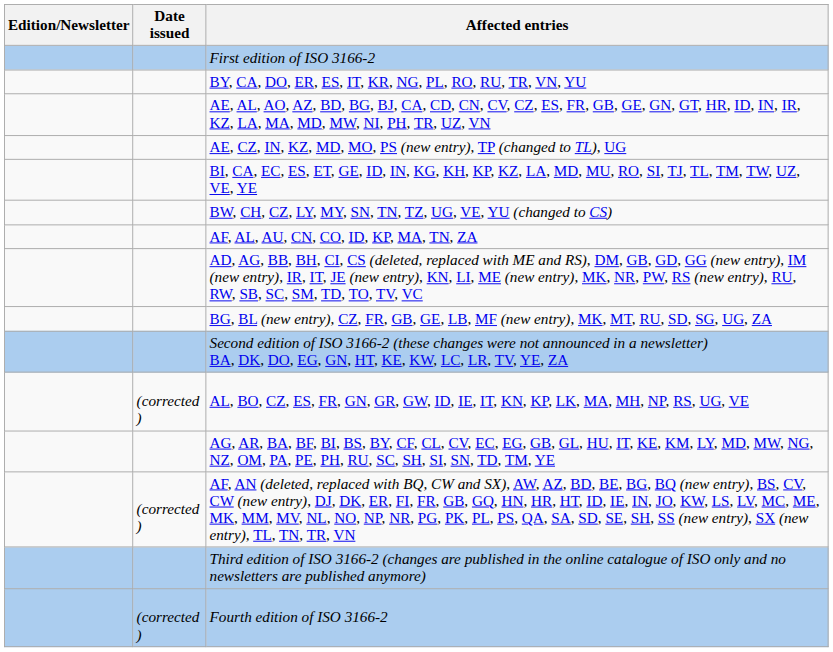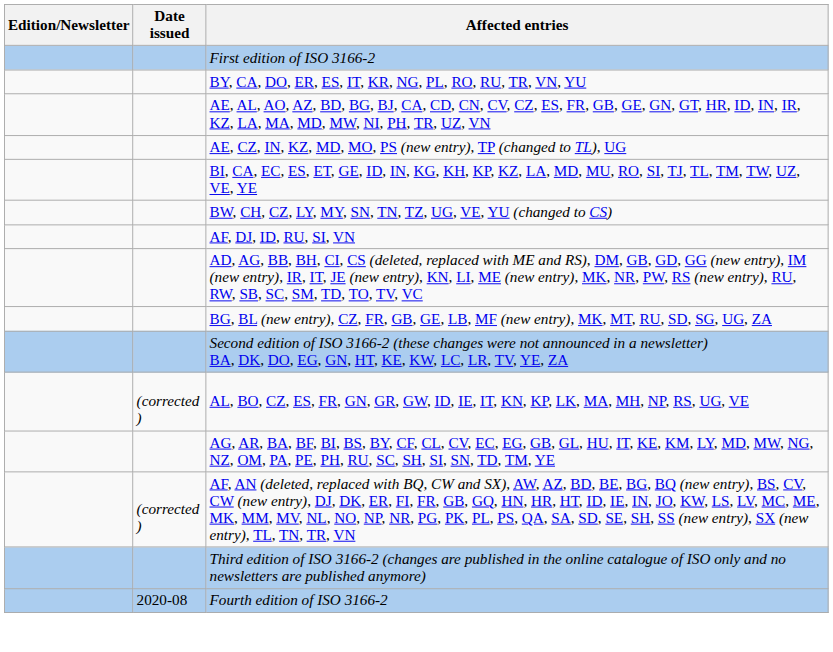 <table class="wikitable">
 <tr>
 <th>Edition/Newsletter</th>
 <th>Date issued</th>
 <th>Affected entries</th>
 </tr>
 <tr style="background:#abcdef">
 <td id="I"></td>
 <td></td>
 <td><em>First edition of ISO 3166-2</em></td>
 </tr>
 <tr>
 <td id="I-1"></td>
 <td></td>
 <td><a href='#'>BY</a>, <a href='#'>CA</a>, <a href='#'>DO</a>, <a href='#'>ER</a>, <a href='#'>ES</a>, <a href='#'>IT</a>, <a href='#'>KR</a>, <a href='#'>NG</a>, <a href='#'>PL</a>, <a href='#'>RO</a>, <a href='#'>RU</a>, <a href='#'>TR</a>, <a href='#'>VN</a>, <a href='#'>YU</a></td>
 </tr>
 <tr>
 <td id="I-2"></td>
 <td></td>
 <td><a href='#'>AE</a>, <a href='#'>AL</a>, <a href='#'>AO</a>, <a href='#'>AZ</a>, <a href='#'>BD</a>, <a href='#'>BG</a>, <a href='#'>BJ</a>, <a href='#'>CA</a>, <a href='#'>CD</a>, <a href='#'>CN</a>, <a href='#'>CV</a>, <a href='#'>CZ</a>, <a href='#'>ES</a>, <a href='#'>FR</a>, <a href='#'>GB</a>, <a href='#'>GE</a>, <a href='#'>GN</a>, <a href='#'>GT</a>, <a href='#'>HR</a>, <a href='#'>ID</a>, <a href='#'>IN</a>, <a href='#'>IR</a>, <a href='#'>KZ</a>, <a href='#'>LA</a>, <a href='#'>MA</a>, <a href='#'>MD</a>, <a href='#'>MW</a>, <a href='#'>NI</a>, <a href='#'>PH</a>, <a href='#'>TR</a>, <a href='#'>UZ</a>, <a href='#'>VN</a></td>
 </tr>
 <tr>
 <td id="I-3"></td>
 <td></td>
 <td><a href='#'>AE</a>, <a href='#'>CZ</a>, <a href='#'>IN</a>, <a href='#'>KZ</a>, <a href='#'>MD</a>, <a href='#'>MO</a>, <a href='#'>PS</a> <em>(new entry)</em>, <a href='#'>TP</a> <em>(changed to <a href='#'>TL</a>)</em>, <a href='#'>UG</a></td>
 </tr>
 <tr>
 <td id="I-4"></td>
 <td></td>
 <td><a href='#'>BI</a>, <a href='#'>CA</a>, <a href='#'>EC</a>, <a href='#'>ES</a>, <a href='#'>ET</a>, <a href='#'>GE</a>, <a href='#'>ID</a>, <a href='#'>IN</a>, <a href='#'>KG</a>, <a href='#'>KH</a>, <a href='#'>KP</a>, <a href='#'>KZ</a>, <a href='#'>LA</a>, <a href='#'>MD</a>, <a href='#'>MU</a>, <a href='#'>RO</a>, <a href='#'>SI</a>, <a href='#'>TJ</a>, <a href='#'>TL</a>, <a href='#'>TM</a>, <a href='#'>TW</a>, <a href='#'>UZ</a>, <a href='#'>VE</a>, <a href='#'>YE</a></td>
 </tr>
 <tr>
 <td id="I-5"></td>
 <td></td>
 <td><a href='#'>BW</a>, <a href='#'>CH</a>, <a href='#'>CZ</a>, <a href='#'>LY</a>, <a href='#'>MY</a>, <a href='#'>SN</a>, <a href='#'>TN</a>, <a href='#'>TZ</a>, <a href='#'>UG</a>, <a href='#'>VE</a>, <a href='#'>YU</a> <em>(changed to <a href='#'>CS</a>)</em></td>
 </tr>
 <tr>
-<td id="I-6"></td>
+<td id="I-7"></td>
 <td></td>
-<td><a href='#'>AF</a>, <a href='#'>AL</a>, <a href='#'>AU</a>, <a href='#'>CN</a>, <a href='#'>CO</a>, <a href='#'>ID</a>, <a href='#'>KP</a>, <a href='#'>MA</a>, <a href='#'>TN</a>, <a href='#'>ZA</a></td>
+<td><a href='#'>AF</a>, <a href='#'>DJ</a>, <a href='#'>ID</a>, <a href='#'>RU</a>, <a href='#'>SI</a>, <a href='#'>VN</a></td>
 </tr>
 <tr>
 <td id="I-8"></td>
 <td></td>
 <td><a href='#'>AD</a>, <a href='#'>AG</a>, <a href='#'>BB</a>, <a href='#'>BH</a>, <a href='#'>CI</a>, <a href='#'>CS</a> <em>(deleted, replaced with ME and RS)</em>, <a href='#'>DM</a>, <a href='#'>GB</a>, <a href='#'>GD</a>, <a href='#'>GG</a> <em>(new entry)</em>, <a href='#'>IM</a> <em>(new entry)</em>, <a href='#'>IR</a>, <a href='#'>IT</a>, <a href='#'>JE</a> <em>(new entry)</em>, <a href='#'>KN</a>, <a href='#'>LI</a>, <a href='#'>ME</a> <em>(new entry)</em>, <a href='#'>MK</a>, <a href='#'>NR</a>, <a href='#'>PW</a>, <a href='#'>RS</a> <em>(new entry)</em>, <a href='#'>RU</a>, <a href='#'>RW</a>, <a href='#'>SB</a>, <a href='#'>SC</a>, <a href='#'>SM</a>, <a href='#'>TD</a>, <a href='#'>TO</a>, <a href='#'>TV</a>, <a href='#'>VC</a></td>
 </tr>
 <tr>
 <td id="I-9"></td>
 <td></td>
 <td><a href='#'>BG</a>, <a href='#'>BL</a> <em>(new entry)</em>, <a href='#'>CZ</a>, <a href='#'>FR</a>, <a href='#'>GB</a>, <a href='#'>GE</a>, <a href='#'>LB</a>, <a href='#'>MF</a> <em>(new entry)</em>, <a href='#'>MK</a>, <a href='#'>MT</a>, <a href='#'>RU</a>, <a href='#'>SD</a>, <a href='#'>SG</a>, <a href='#'>UG</a>, <a href='#'>ZA</a></td>
 </tr>
 <tr style="background:#abcdef">
 <td id="II"></td>
 <td></td>
 <td><em>Second edition of ISO 3166-2 (these changes were not announced in a newsletter)</em><br> <a href='#'>BA</a>, <a href='#'>DK</a>, <a href='#'>DO</a>, <a href='#'>EG</a>, <a href='#'>GN</a>, <a href='#'>HT</a>, <a href='#'>KE</a>, <a href='#'>KW</a>, <a href='#'>LC</a>, <a href='#'>LR</a>, <a href='#'>TV</a>, <a href='#'>YE</a>, <a href='#'>ZA</a></td>
 </tr>
 <tr>
 <td id="II-1"></td>
 <td><br> <em>(corrected<br> )</em></td>
 <td><a href='#'>AL</a>, <a href='#'>BO</a>, <a href='#'>CZ</a>, <a href='#'>ES</a>, <a href='#'>FR</a>, <a href='#'>GN</a>, <a href='#'>GR</a>, <a href='#'>GW</a>, <a href='#'>ID</a>, <a href='#'>IE</a>, <a href='#'>IT</a>, <a href='#'>KN</a>, <a href='#'>KP</a>, <a href='#'>LK</a>, <a href='#'>MA</a>, <a href='#'>MH</a>, <a href='#'>NP</a>, <a href='#'>RS</a>, <a href='#'>UG</a>, <a href='#'>VE</a></td>
 </tr>
 <tr>
 <td id="II-2"></td>
 <td></td>
 <td><a href='#'>AG</a>, <a href='#'>AR</a>, <a href='#'>BA</a>, <a href='#'>BF</a>, <a href='#'>BI</a>, <a href='#'>BS</a>, <a href='#'>BY</a>, <a href='#'>CF</a>, <a href='#'>CL</a>, <a href='#'>CV</a>, <a href='#'>EC</a>, <a href='#'>EG</a>, <a href='#'>GB</a>, <a href='#'>GL</a>, <a href='#'>HU</a>, <a href='#'>IT</a>, <a href='#'>KE</a>, <a href='#'>KM</a>, <a href='#'>LY</a>, <a href='#'>MD</a>, <a href='#'>MW</a>, <a href='#'>NG</a>, <a href='#'>NZ</a>, <a href='#'>OM</a>, <a href='#'>PA</a>, <a href='#'>PE</a>, <a href='#'>PH</a>, <a href='#'>RU</a>, <a href='#'>SC</a>, <a href='#'>SH</a>, <a href='#'>SI</a>, <a href='#'>SN</a>, <a href='#'>TD</a>, <a href='#'>TM</a>, <a href='#'>YE</a></td>
 </tr>
 <tr>
 <td id="II-3"></td>
 <td><br> <em>(corrected<br> )</em></td>
 <td><a href='#'>AF</a>, <a href='#'>AN</a> <em>(deleted, replaced with BQ, CW and SX)</em>, <a href='#'>AW</a>, <a href='#'>AZ</a>, <a href='#'>BD</a>, <a href='#'>BE</a>, <a href='#'>BG</a>, <a href='#'>BQ</a> <em>(new entry)</em>, <a href='#'>BS</a>, <a href='#'>CV</a>, <a href='#'>CW</a> <em>(new entry)</em>, <a href='#'>DJ</a>, <a href='#'>DK</a>, <a href='#'>ER</a>, <a href='#'>FI</a>, <a href='#'>FR</a>, <a href='#'>GB</a>, <a href='#'>GQ</a>, <a href='#'>HN</a>, <a href='#'>HR</a>, <a href='#'>HT</a>, <a href='#'>ID</a>, <a href='#'>IE</a>, <a href='#'>IN</a>, <a href='#'>JO</a>, <a href='#'>KW</a>, <a href='#'>LS</a>, <a href='#'>LV</a>, <a href='#'>MC</a>, <a href='#'>ME</a>, <a href='#'>MK</a>, <a href='#'>MM</a>, <a href='#'>MV</a>, <a href='#'>NL</a>, <a href='#'>NO</a>, <a href='#'>NP</a>, <a href='#'>NR</a>, <a href='#'>PG</a>, <a href='#'>PK</a>, <a href='#'>PL</a>, <a href='#'>PS</a>, <a href='#'>QA</a>, <a href='#'>SA</a>, <a href='#'>SD</a>, <a href='#'>SE</a>, <a href='#'>SH</a>, <a href='#'>SS</a> <em>(new entry)</em>, <a href='#'>SX</a> <em>(new entry)</em>, <a href='#'>TL</a>, <a href='#'>TN</a>, <a href='#'>TR</a>, <a href='#'>VN</a></td>
 </tr>
 <tr style="background:#abcdef">
 <td id="III"></td>
 <td></td>
 <td><em>Third edition of ISO 3166-2 (changes are published in the online catalogue of ISO only and no newsletters are published anymore)</em></td>
 </tr>
 <tr style="background:#abcdef">
 <td></td>
-<td><br> <em>(corrected<br> )</em></td>
+<td>2020-08</td>
 <td><em>Fourth edition of ISO 3166-2</em></td>
 </tr>
 </table>
